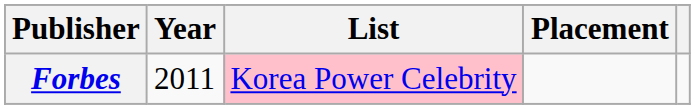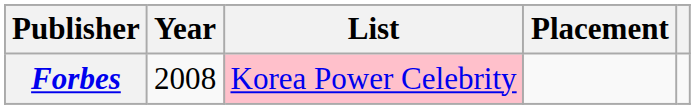 <table class="wikitable plainrowheaders sortable" style="margin-right: 0;">
 <tr>
 <th scope="col">Publisher</th>
 <th scope="col">Year</th>
 <th scope="col">List</th>
 <th scope="col">Placement</th>
 <th scope="col" class="unsortable"></th>
 </tr>
 <tr>
 <th scope="row"><em><a href='#'>Forbes</a></em></th>
-<td>2011</td>
+<td>2008</td>
 <td style="background: pink;"><a href='#'>Korea Power Celebrity</a></td>
 <td></td>
 <td style="text-align:center;"></td>
 </tr>
 </table>
